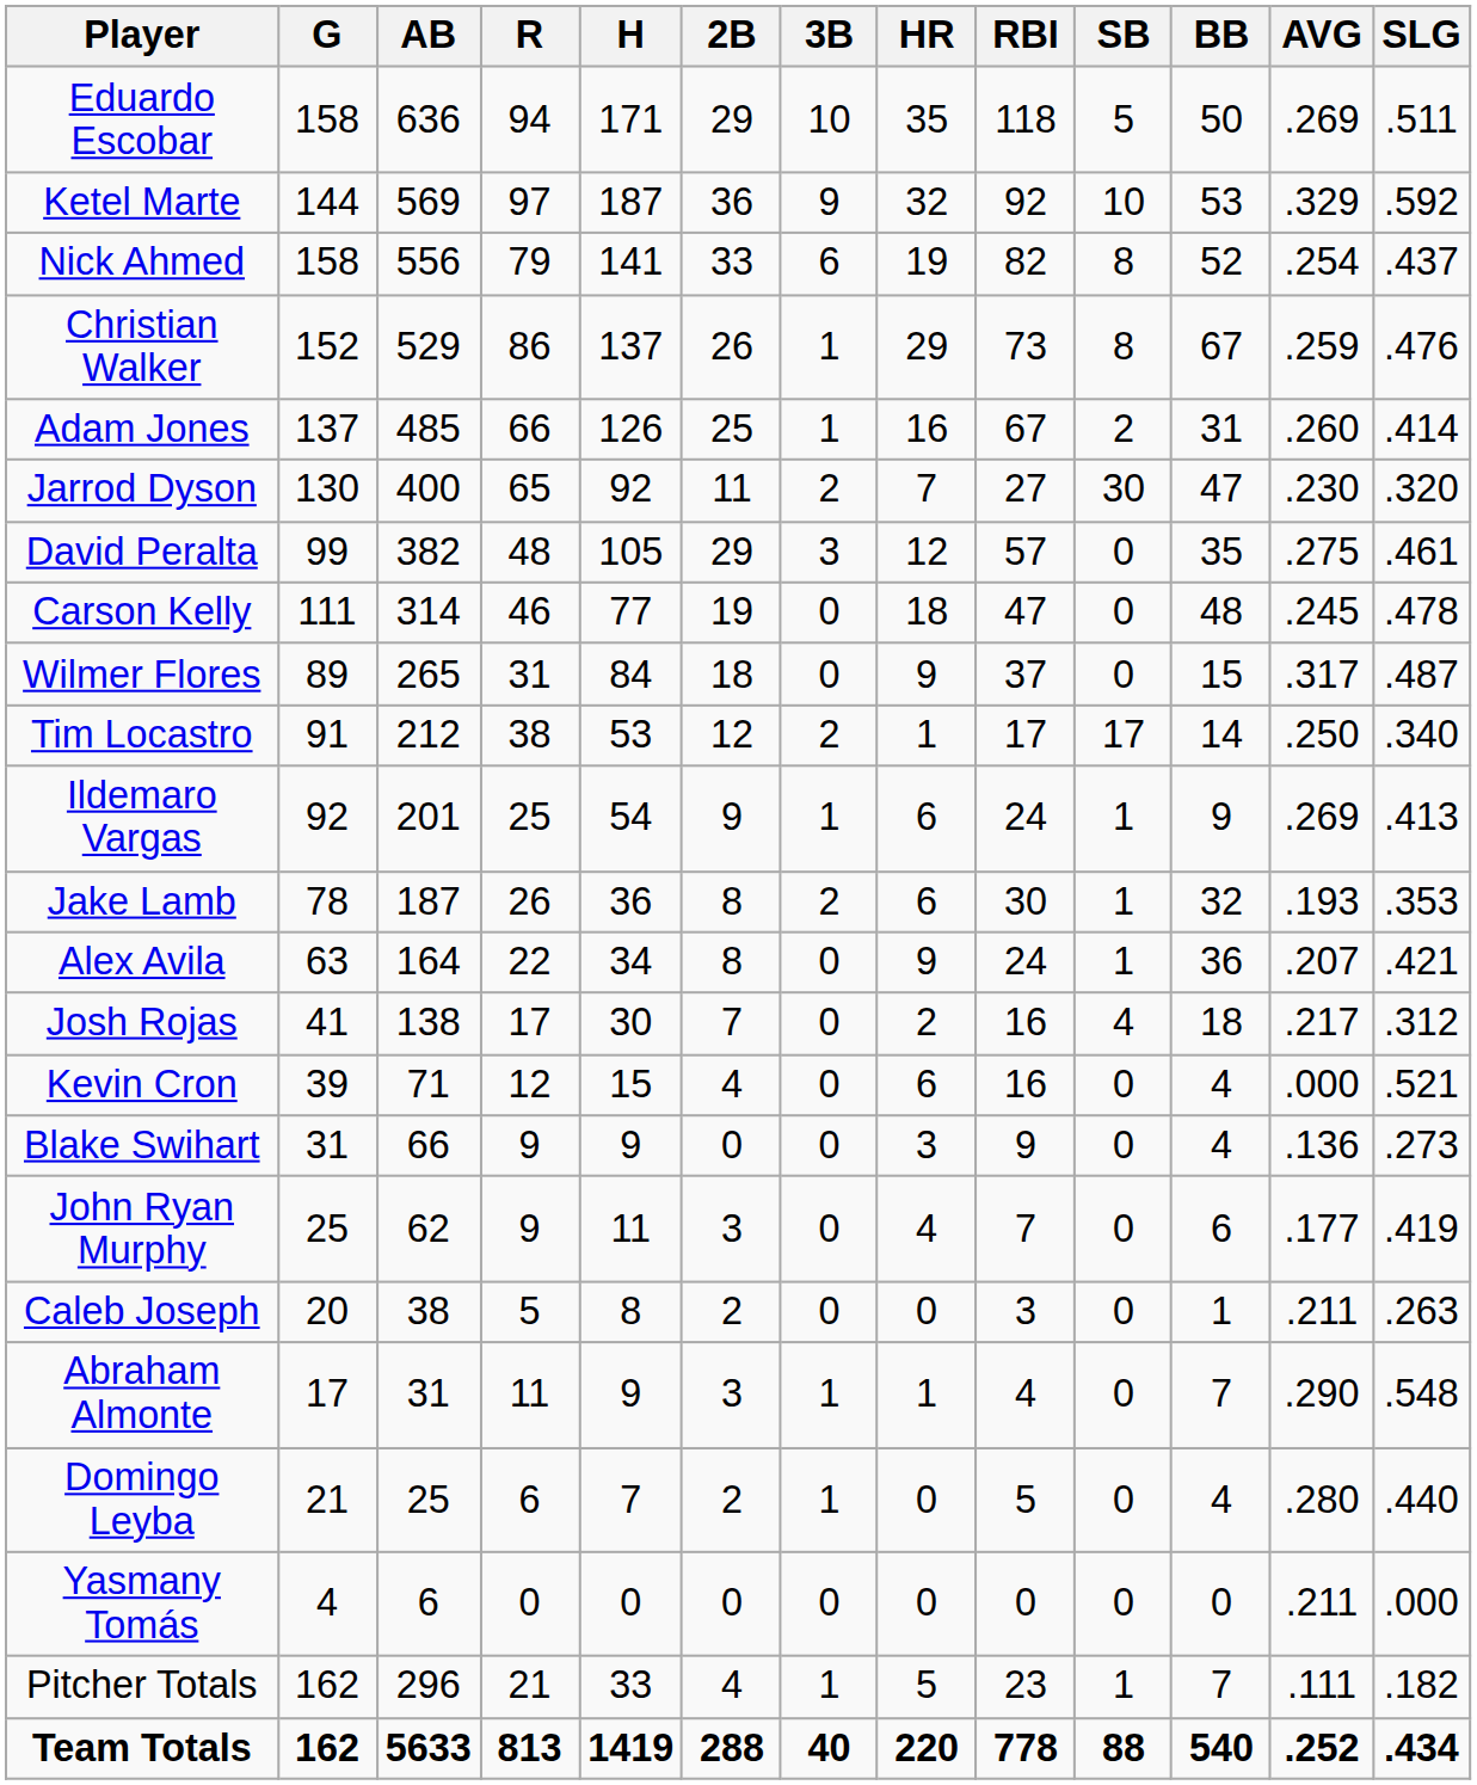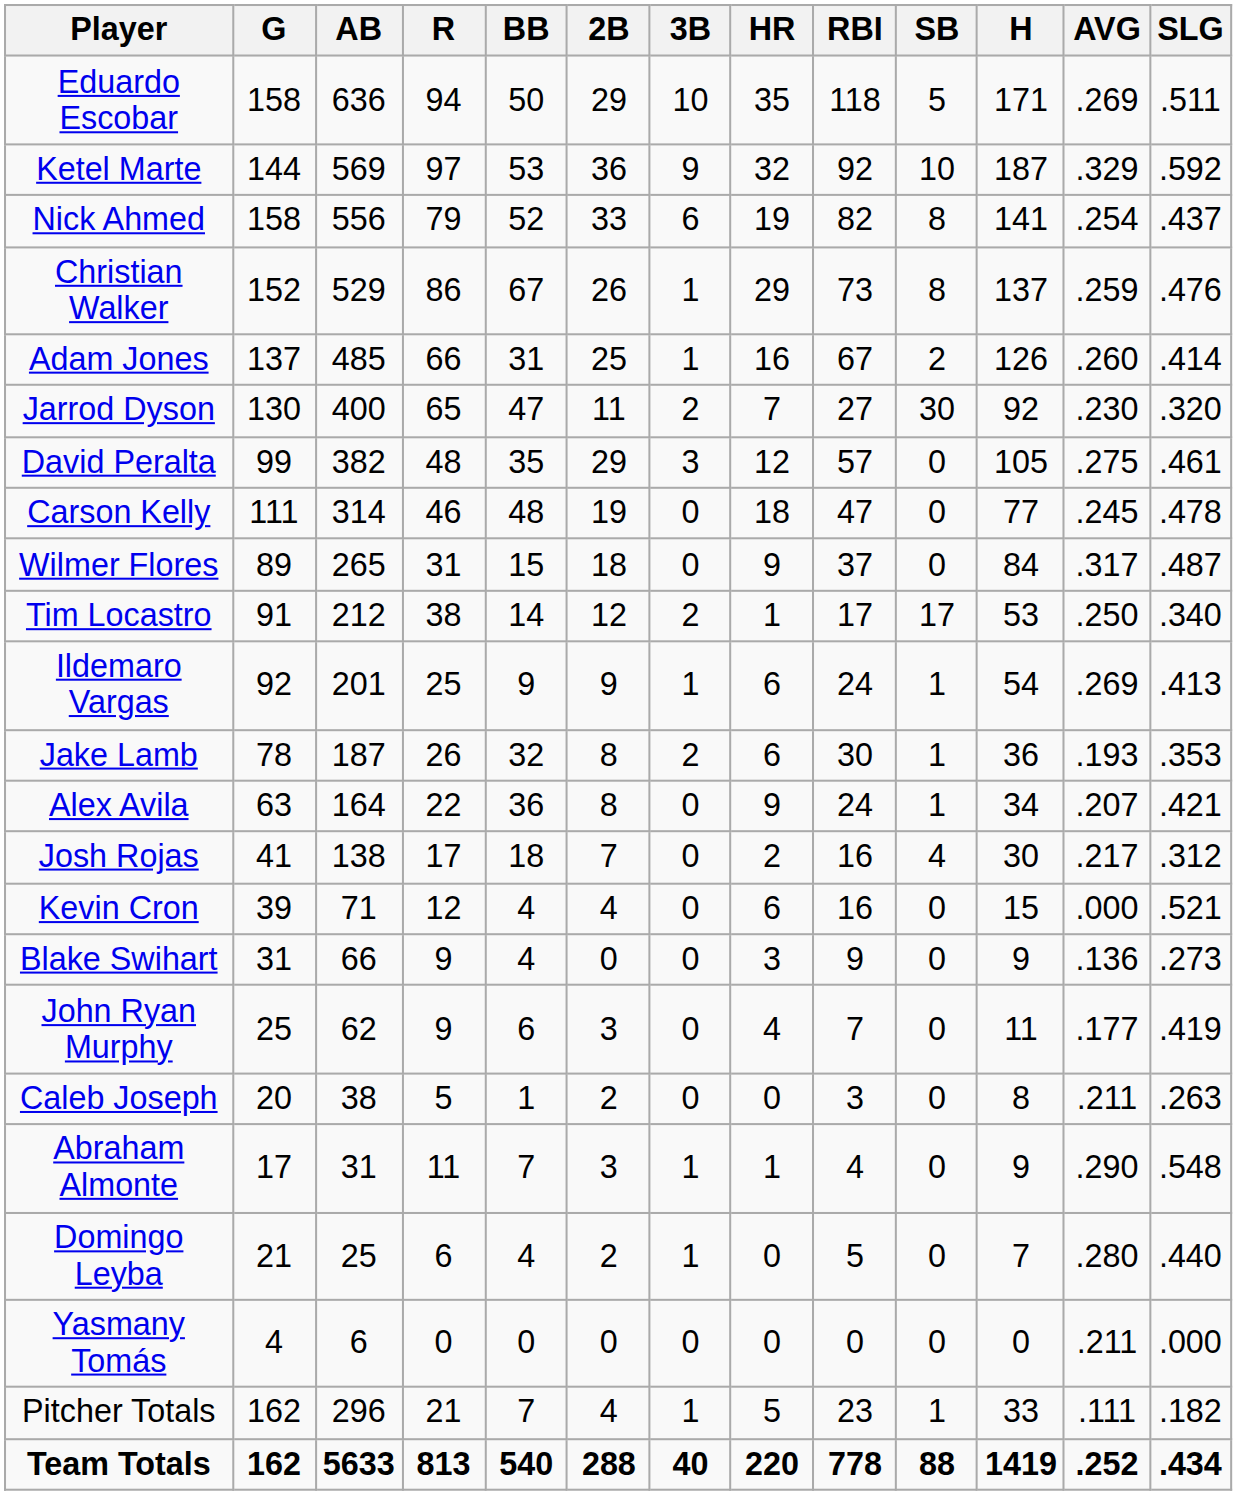 <table class=wikitable style="text-align:center">
 <tr>
 <th bgcolor=#DDDDFF; width="20%">Player</th>
 <th bgcolor=#DDDDFF; width="7%">G</th>
 <th bgcolor=#DDDDFF; width="7%">AB</th>
 <th bgcolor=#DDDDFF; width="7%">R</th>
-<th bgcolor=#DDDDFF; width="7%">H</th>
+<th bgcolor=#DDDDFF; width="7%">BB</th>
 <th bgcolor=#DDDDFF; width="7%">2B</th>
 <th bgcolor=#DDDDFF; width="7%">3B</th>
 <th bgcolor=#DDDDFF; width="7%">HR</th>
 <th bgcolor=#DDDDFF; width="7%">RBI</th>
 <th bgcolor=#DDDDFF; width="7%">SB</th>
-<th bgcolor=#DDDDFF; width="7%">BB</th>
+<th bgcolor=#DDDDFF; width="7%">H</th>
 <th bgcolor=#DDDDFF; width="7%">AVG</th>
 <th bgcolor=#DDDDFF; width="7%">SLG</th>
 </tr>
 <tr>
 <td><a href='#'>Eduardo Escobar</a></td>
 <td>158</td>
 <td>636</td>
 <td>94</td>
-<td>171</td>
+<td>50</td>
 <td>29</td>
 <td>10</td>
 <td>35</td>
 <td>118</td>
 <td>5</td>
-<td>50</td>
+<td>171</td>
 <td>.269</td>
 <td>.511</td>
 </tr>
 <tr>
 <td><a href='#'>Ketel Marte</a></td>
 <td>144</td>
 <td>569</td>
 <td>97</td>
-<td>187</td>
+<td>53</td>
 <td>36</td>
 <td>9</td>
 <td>32</td>
 <td>92</td>
 <td>10</td>
-<td>53</td>
+<td>187</td>
 <td>.329</td>
 <td>.592</td>
 </tr>
 <tr>
 <td><a href='#'>Nick Ahmed</a></td>
 <td>158</td>
 <td>556</td>
 <td>79</td>
-<td>141</td>
+<td>52</td>
 <td>33</td>
 <td>6</td>
 <td>19</td>
 <td>82</td>
 <td>8</td>
-<td>52</td>
+<td>141</td>
 <td>.254</td>
 <td>.437</td>
 </tr>
 <tr>
 <td><a href='#'>Christian Walker</a></td>
 <td>152</td>
 <td>529</td>
 <td>86</td>
-<td>137</td>
+<td>67</td>
 <td>26</td>
 <td>1</td>
 <td>29</td>
 <td>73</td>
 <td>8</td>
-<td>67</td>
+<td>137</td>
 <td>.259</td>
 <td>.476</td>
 </tr>
 <tr>
 <td><a href='#'>Adam Jones</a></td>
 <td>137</td>
 <td>485</td>
 <td>66</td>
-<td>126</td>
+<td>31</td>
 <td>25</td>
 <td>1</td>
 <td>16</td>
 <td>67</td>
 <td>2</td>
-<td>31</td>
+<td>126</td>
 <td>.260</td>
 <td>.414</td>
 </tr>
 <tr>
 <td><a href='#'>Jarrod Dyson</a></td>
 <td>130</td>
 <td>400</td>
 <td>65</td>
-<td>92</td>
+<td>47</td>
 <td>11</td>
 <td>2</td>
 <td>7</td>
 <td>27</td>
 <td>30</td>
-<td>47</td>
+<td>92</td>
 <td>.230</td>
 <td>.320</td>
 </tr>
 <tr>
 <td><a href='#'>David Peralta</a></td>
 <td>99</td>
 <td>382</td>
 <td>48</td>
-<td>105</td>
+<td>35</td>
 <td>29</td>
 <td>3</td>
 <td>12</td>
 <td>57</td>
 <td>0</td>
-<td>35</td>
+<td>105</td>
 <td>.275</td>
 <td>.461</td>
 </tr>
 <tr>
 <td><a href='#'>Carson Kelly</a></td>
 <td>111</td>
 <td>314</td>
 <td>46</td>
-<td>77</td>
+<td>48</td>
 <td>19</td>
 <td>0</td>
 <td>18</td>
 <td>47</td>
 <td>0</td>
-<td>48</td>
+<td>77</td>
 <td>.245</td>
 <td>.478</td>
 </tr>
 <tr>
 <td><a href='#'>Wilmer Flores</a></td>
 <td>89</td>
 <td>265</td>
 <td>31</td>
-<td>84</td>
+<td>15</td>
 <td>18</td>
 <td>0</td>
 <td>9</td>
 <td>37</td>
 <td>0</td>
-<td>15</td>
+<td>84</td>
 <td>.317</td>
 <td>.487</td>
 </tr>
 <tr>
 <td><a href='#'>Tim Locastro</a></td>
 <td>91</td>
 <td>212</td>
 <td>38</td>
-<td>53</td>
+<td>14</td>
 <td>12</td>
 <td>2</td>
 <td>1</td>
 <td>17</td>
 <td>17</td>
-<td>14</td>
+<td>53</td>
 <td>.250</td>
 <td>.340</td>
 </tr>
 <tr>
 <td><a href='#'>Ildemaro Vargas</a></td>
 <td>92</td>
 <td>201</td>
 <td>25</td>
-<td>54</td>
+<td>9</td>
 <td>9</td>
 <td>1</td>
 <td>6</td>
 <td>24</td>
 <td>1</td>
-<td>9</td>
+<td>54</td>
 <td>.269</td>
 <td>.413</td>
 </tr>
 <tr>
 <td><a href='#'>Jake Lamb</a></td>
 <td>78</td>
 <td>187</td>
 <td>26</td>
-<td>36</td>
+<td>32</td>
 <td>8</td>
 <td>2</td>
 <td>6</td>
 <td>30</td>
 <td>1</td>
-<td>32</td>
+<td>36</td>
 <td>.193</td>
 <td>.353</td>
 </tr>
 <tr>
 <td><a href='#'>Alex Avila</a></td>
 <td>63</td>
 <td>164</td>
 <td>22</td>
-<td>34</td>
+<td>36</td>
 <td>8</td>
 <td>0</td>
 <td>9</td>
 <td>24</td>
 <td>1</td>
-<td>36</td>
+<td>34</td>
 <td>.207</td>
 <td>.421</td>
 </tr>
 <tr>
 <td><a href='#'>Josh Rojas</a></td>
 <td>41</td>
 <td>138</td>
 <td>17</td>
-<td>30</td>
+<td>18</td>
 <td>7</td>
 <td>0</td>
 <td>2</td>
 <td>16</td>
 <td>4</td>
-<td>18</td>
+<td>30</td>
 <td>.217</td>
 <td>.312</td>
 </tr>
 <tr>
 <td><a href='#'>Kevin Cron</a></td>
 <td>39</td>
 <td>71</td>
 <td>12</td>
-<td>15</td>
+<td>4</td>
 <td>4</td>
 <td>0</td>
 <td>6</td>
 <td>16</td>
 <td>0</td>
-<td>4</td>
+<td>15</td>
 <td>.000</td>
 <td>.521</td>
 </tr>
 <tr>
 <td><a href='#'>Blake Swihart</a></td>
 <td>31</td>
 <td>66</td>
 <td>9</td>
-<td>9</td>
+<td>4</td>
 <td>0</td>
 <td>0</td>
 <td>3</td>
 <td>9</td>
 <td>0</td>
-<td>4</td>
+<td>9</td>
 <td>.136</td>
 <td>.273</td>
 </tr>
 <tr>
 <td><a href='#'>John Ryan Murphy</a></td>
 <td>25</td>
 <td>62</td>
 <td>9</td>
-<td>11</td>
+<td>6</td>
 <td>3</td>
 <td>0</td>
 <td>4</td>
 <td>7</td>
 <td>0</td>
-<td>6</td>
+<td>11</td>
 <td>.177</td>
 <td>.419</td>
 </tr>
 <tr>
 <td><a href='#'>Caleb Joseph</a></td>
 <td>20</td>
 <td>38</td>
 <td>5</td>
-<td>8</td>
+<td>1</td>
 <td>2</td>
 <td>0</td>
 <td>0</td>
 <td>3</td>
 <td>0</td>
-<td>1</td>
+<td>8</td>
 <td>.211</td>
 <td>.263</td>
 </tr>
 <tr>
 <td><a href='#'>Abraham Almonte</a></td>
 <td>17</td>
 <td>31</td>
 <td>11</td>
-<td>9</td>
+<td>7</td>
 <td>3</td>
 <td>1</td>
 <td>1</td>
 <td>4</td>
 <td>0</td>
-<td>7</td>
+<td>9</td>
 <td>.290</td>
 <td>.548</td>
 </tr>
 <tr>
 <td><a href='#'>Domingo Leyba</a></td>
 <td>21</td>
 <td>25</td>
 <td>6</td>
-<td>7</td>
+<td>4</td>
 <td>2</td>
 <td>1</td>
 <td>0</td>
 <td>5</td>
 <td>0</td>
-<td>4</td>
+<td>7</td>
 <td>.280</td>
 <td>.440</td>
 </tr>
 <tr>
 <td><a href='#'>Yasmany Tomás</a></td>
 <td>4</td>
 <td>6</td>
 <td>0</td>
 <td>0</td>
 <td>0</td>
 <td>0</td>
 <td>0</td>
 <td>0</td>
 <td>0</td>
 <td>0</td>
 <td>.211</td>
 <td>.000</td>
 </tr>
 <tr>
 <td>Pitcher Totals</td>
 <td>162</td>
 <td>296</td>
 <td>21</td>
-<td>33</td>
+<td>7</td>
 <td>4</td>
 <td>1</td>
 <td>5</td>
 <td>23</td>
 <td>1</td>
-<td>7</td>
+<td>33</td>
 <td>.111</td>
 <td>.182</td>
 </tr>
 <tr>
 <td><strong>Team Totals</strong></td>
 <td><strong>162</strong></td>
 <td><strong>5633</strong></td>
 <td><strong>813</strong></td>
-<td><strong>1419</strong></td>
+<td><strong>540</strong></td>
 <td><strong>288</strong></td>
 <td><strong>40</strong></td>
 <td><strong>220</strong></td>
 <td><strong>778</strong></td>
 <td><strong>88</strong></td>
-<td><strong>540</strong></td>
+<td><strong>1419</strong></td>
 <td><strong>.252</strong></td>
 <td><strong>.434</strong></td>
 </tr>
 </table>
